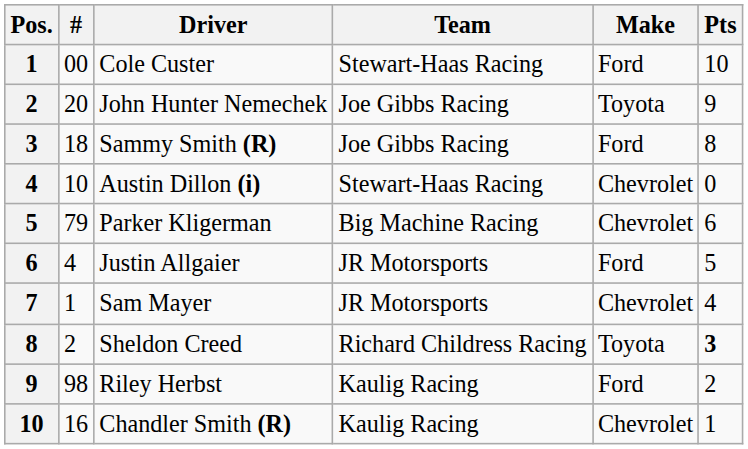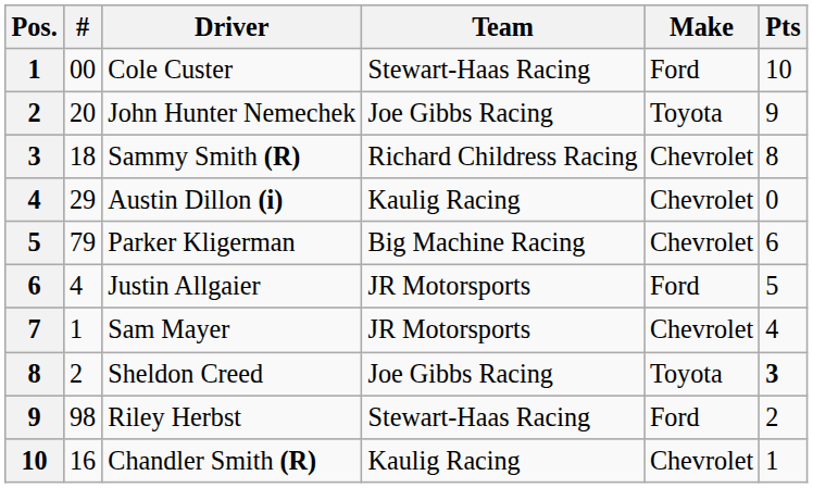 <table class="wikitable" style="font-size:95%">
 <tr>
 <th>Pos.</th>
 <th>#</th>
 <th>Driver</th>
 <th>Team</th>
 <th>Make</th>
 <th>Pts</th>
 </tr>
 <tr>
 <th>1</th>
 <td>00</td>
 <td>Cole Custer</td>
 <td>Stewart-Haas Racing</td>
 <td>Ford</td>
 <td>10</td>
 </tr>
 <tr>
 <th>2</th>
 <td>20</td>
 <td>John Hunter Nemechek</td>
 <td>Joe Gibbs Racing</td>
 <td>Toyota</td>
 <td>9</td>
 </tr>
 <tr>
 <th>3</th>
 <td>18</td>
 <td>Sammy Smith <strong>(R)</strong></td>
-<td>Joe Gibbs Racing</td>
-<td>Ford</td>
+<td>Richard Childress Racing</td>
+<td>Chevrolet</td>
 <td>8</td>
 </tr>
 <tr>
 <th>4</th>
-<td>10</td>
+<td>29</td>
 <td>Austin Dillon <strong>(i)</strong></td>
-<td>Stewart-Haas Racing</td>
+<td>Kaulig Racing</td>
 <td>Chevrolet</td>
 <td>0</td>
 </tr>
 <tr>
 <th>5</th>
 <td>79</td>
 <td>Parker Kligerman</td>
 <td>Big Machine Racing</td>
 <td>Chevrolet</td>
 <td>6</td>
 </tr>
 <tr>
 <th>6</th>
 <td>4</td>
 <td>Justin Allgaier</td>
 <td>JR Motorsports</td>
 <td>Ford</td>
 <td>5</td>
 </tr>
 <tr>
 <th>7</th>
 <td>1</td>
 <td>Sam Mayer</td>
 <td>JR Motorsports</td>
 <td>Chevrolet</td>
 <td>4</td>
 </tr>
 <tr>
 <th>8</th>
 <td>2</td>
 <td>Sheldon Creed</td>
-<td>Richard Childress Racing</td>
+<td>Joe Gibbs Racing</td>
 <td>Toyota</td>
 <td><strong>3</strong></td>
 </tr>
 <tr>
 <th>9</th>
 <td>98</td>
 <td>Riley Herbst</td>
-<td>Kaulig Racing</td>
+<td>Stewart-Haas Racing</td>
 <td>Ford</td>
 <td>2</td>
 </tr>
 <tr>
 <th>10</th>
 <td>16</td>
 <td>Chandler Smith <strong>(R)</strong></td>
 <td>Kaulig Racing</td>
 <td>Chevrolet</td>
 <td>1</td>
 </tr>
 </table>
